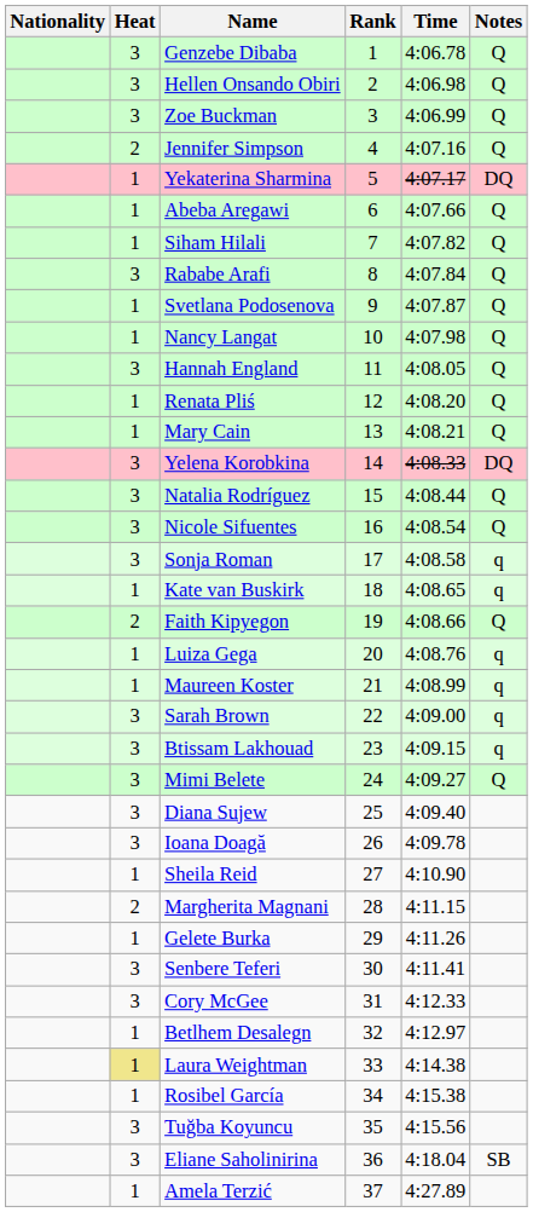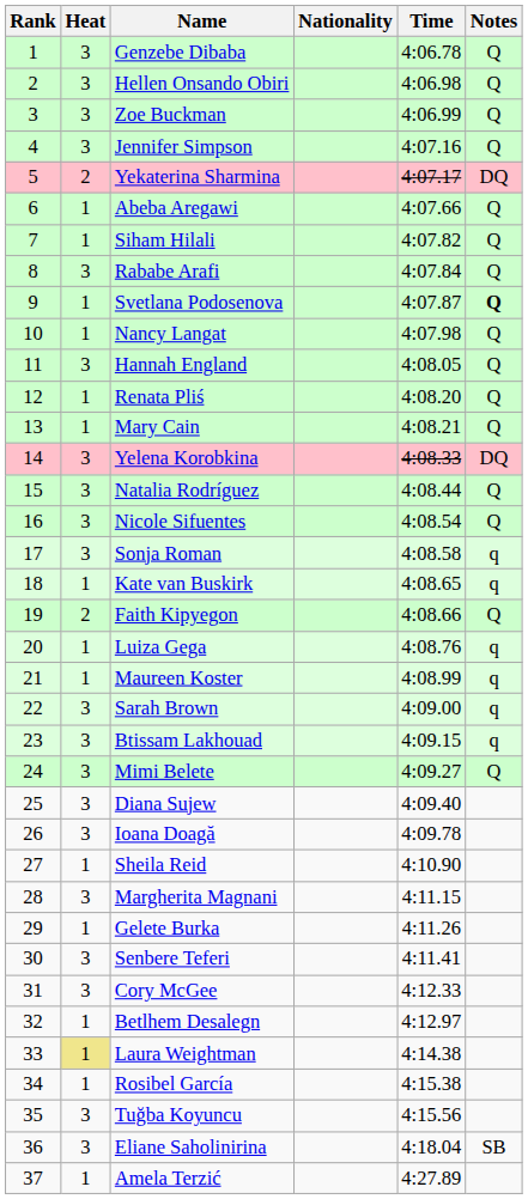 <table class="wikitable sortable" style="text-align:center">
 <tr>
-<th>Nationality</th>
+<th>Rank</th>
 <th>Heat</th>
 <th>Name</th>
-<th>Rank</th>
+<th>Nationality</th>
 <th>Time</th>
 <th>Notes</th>
 </tr>
 <tr bgcolor=ccffcc>
-<td align=left></td>
+<td>1</td>
 <td>3</td>
 <td align=left><a href='#'>Genzebe Dibaba</a></td>
-<td>1</td>
+<td align=left></td>
 <td>4:06.78</td>
 <td>Q</td>
 </tr>
 <tr bgcolor=ccffcc>
-<td align=left></td>
+<td>2</td>
 <td>3</td>
 <td align=left><a href='#'>Hellen Onsando Obiri</a></td>
-<td>2</td>
+<td align=left></td>
 <td>4:06.98</td>
 <td>Q</td>
 </tr>
 <tr bgcolor=ccffcc>
-<td align=left></td>
+<td>3</td>
 <td>3</td>
 <td align=left><a href='#'>Zoe Buckman</a></td>
-<td>3</td>
+<td align=left></td>
 <td>4:06.99</td>
 <td>Q</td>
 </tr>
 <tr bgcolor=ccffcc>
+<td>4</td>
+<td>3</td>
+<td align=left><a href='#'>Jennifer Simpson</a></td>
 <td align=left></td>
-<td>2</td>
-<td align=left><a href='#'>Jennifer Simpson</a></td>
-<td>4</td>
 <td>4:07.16</td>
 <td>Q</td>
 </tr>
 <tr bgcolor=pink>
+<td>5</td>
+<td>2</td>
+<td align=left><a href='#'>Yekaterina Sharmina</a></td>
 <td align=left></td>
-<td>1</td>
-<td align=left><a href='#'>Yekaterina Sharmina</a></td>
-<td>5</td>
 <td><s>4:07.17</s></td>
 <td>DQ</td>
 </tr>
 <tr bgcolor=ccffcc>
-<td align=left></td>
+<td>6</td>
 <td>1</td>
 <td align=left><a href='#'>Abeba Aregawi</a></td>
-<td>6</td>
+<td align=left></td>
 <td>4:07.66</td>
 <td>Q</td>
 </tr>
 <tr bgcolor=ccffcc>
-<td align=left></td>
+<td>7</td>
 <td>1</td>
 <td align=left><a href='#'>Siham Hilali</a></td>
-<td>7</td>
+<td align=left></td>
 <td>4:07.82</td>
 <td>Q</td>
 </tr>
 <tr bgcolor=ccffcc>
-<td align=left></td>
+<td>8</td>
 <td>3</td>
 <td align=left><a href='#'>Rababe Arafi</a></td>
-<td>8</td>
+<td align=left></td>
 <td>4:07.84</td>
 <td>Q</td>
 </tr>
 <tr bgcolor=ccffcc>
-<td align=left></td>
+<td>9</td>
 <td>1</td>
 <td align=left><a href='#'>Svetlana Podosenova</a></td>
-<td>9</td>
+<td align=left></td>
 <td>4:07.87</td>
-<td>Q</td>
+<td><strong>Q</strong></td>
 </tr>
 <tr bgcolor=ccffcc>
-<td align=left></td>
+<td>10</td>
 <td>1</td>
 <td align=left><a href='#'>Nancy Langat</a></td>
-<td>10</td>
+<td align=left></td>
 <td>4:07.98</td>
 <td>Q</td>
 </tr>
 <tr bgcolor=ccffcc>
-<td align=left></td>
+<td>11</td>
 <td>3</td>
 <td align=left><a href='#'>Hannah England</a></td>
-<td>11</td>
+<td align=left></td>
 <td>4:08.05</td>
 <td>Q</td>
 </tr>
 <tr bgcolor=ccffcc>
-<td align=left></td>
+<td>12</td>
 <td>1</td>
 <td align=left><a href='#'>Renata Pliś</a></td>
-<td>12</td>
+<td align=left></td>
 <td>4:08.20</td>
 <td>Q</td>
 </tr>
 <tr bgcolor=ccffcc>
-<td align=left></td>
+<td>13</td>
 <td>1</td>
 <td align=left><a href='#'>Mary Cain</a></td>
-<td>13</td>
+<td align=left></td>
 <td>4:08.21</td>
 <td>Q</td>
 </tr>
 <tr bgcolor=pink>
-<td align=left></td>
+<td>14</td>
 <td>3</td>
 <td align=left><a href='#'>Yelena Korobkina</a></td>
-<td>14</td>
+<td align=left></td>
 <td><s>4:08.33</s></td>
 <td>DQ</td>
 </tr>
 <tr bgcolor=ccffcc>
-<td align=left></td>
+<td>15</td>
 <td>3</td>
 <td align=left><a href='#'>Natalia Rodríguez</a></td>
-<td>15</td>
+<td align=left></td>
 <td>4:08.44</td>
 <td>Q</td>
 </tr>
 <tr bgcolor=ccffcc>
-<td align=left></td>
+<td>16</td>
 <td>3</td>
 <td align=left><a href='#'>Nicole Sifuentes</a></td>
-<td>16</td>
+<td align=left></td>
 <td>4:08.54</td>
 <td>Q</td>
 </tr>
 <tr bgcolor=ddffdd>
-<td align=left></td>
+<td>17</td>
 <td>3</td>
 <td align=left><a href='#'>Sonja Roman</a></td>
-<td>17</td>
+<td align=left></td>
 <td>4:08.58</td>
 <td>q</td>
 </tr>
 <tr bgcolor=ddffdd>
-<td align=left></td>
+<td>18</td>
 <td>1</td>
 <td align=left><a href='#'>Kate van Buskirk</a></td>
-<td>18</td>
+<td align=left></td>
 <td>4:08.65</td>
 <td>q</td>
 </tr>
 <tr bgcolor=ccffcc>
-<td align=left></td>
+<td>19</td>
 <td>2</td>
 <td align=left><a href='#'>Faith Kipyegon</a></td>
-<td>19</td>
+<td align=left></td>
 <td>4:08.66</td>
 <td>Q</td>
 </tr>
 <tr bgcolor=ddffdd>
-<td align=left></td>
+<td>20</td>
 <td>1</td>
 <td align=left><a href='#'>Luiza Gega</a></td>
-<td>20</td>
+<td align=left></td>
 <td>4:08.76</td>
 <td>q</td>
 </tr>
 <tr bgcolor=ddffdd>
-<td align=left></td>
+<td>21</td>
 <td>1</td>
 <td align=left><a href='#'>Maureen Koster</a></td>
-<td>21</td>
+<td align=left></td>
 <td>4:08.99</td>
 <td>q</td>
 </tr>
 <tr bgcolor=ddffdd>
-<td align=left></td>
+<td>22</td>
 <td>3</td>
 <td align=left><a href='#'>Sarah Brown</a></td>
-<td>22</td>
+<td align=left></td>
 <td>4:09.00</td>
 <td>q</td>
 </tr>
 <tr bgcolor=ddffdd>
-<td align=left></td>
+<td>23</td>
 <td>3</td>
 <td align=left><a href='#'>Btissam Lakhouad</a></td>
-<td>23</td>
+<td align=left></td>
 <td>4:09.15</td>
 <td>q</td>
 </tr>
 <tr bgcolor=ccffcc>
-<td align=left></td>
+<td>24</td>
 <td>3</td>
 <td align=left><a href='#'>Mimi Belete</a></td>
-<td>24</td>
+<td align=left></td>
 <td>4:09.27</td>
 <td>Q</td>
 </tr>
 <tr>
-<td align=left></td>
+<td>25</td>
 <td>3</td>
 <td align=left><a href='#'>Diana Sujew</a></td>
-<td>25</td>
+<td align=left></td>
 <td>4:09.40</td>
 <td></td>
 </tr>
 <tr>
-<td align=left></td>
+<td>26</td>
 <td>3</td>
 <td align=left><a href='#'>Ioana Doagă</a></td>
-<td>26</td>
+<td align=left></td>
 <td>4:09.78</td>
 <td></td>
 </tr>
 <tr>
-<td align=left></td>
+<td>27</td>
 <td>1</td>
 <td align=left><a href='#'>Sheila Reid</a></td>
-<td>27</td>
+<td align=left></td>
 <td>4:10.90</td>
 <td></td>
 </tr>
 <tr>
+<td>28</td>
+<td>3</td>
+<td align=left><a href='#'>Margherita Magnani</a></td>
 <td align=left></td>
-<td>2</td>
-<td align=left><a href='#'>Margherita Magnani</a></td>
-<td>28</td>
 <td>4:11.15</td>
 <td></td>
 </tr>
 <tr>
-<td align=left></td>
+<td>29</td>
 <td>1</td>
 <td align=left><a href='#'>Gelete Burka</a></td>
-<td>29</td>
+<td align=left></td>
 <td>4:11.26</td>
 <td></td>
 </tr>
 <tr>
-<td align=left></td>
+<td>30</td>
 <td>3</td>
 <td align=left><a href='#'>Senbere Teferi</a></td>
-<td>30</td>
+<td align=left></td>
 <td>4:11.41</td>
 <td></td>
 </tr>
 <tr>
-<td align=left></td>
+<td>31</td>
 <td>3</td>
 <td align=left><a href='#'>Cory McGee</a></td>
-<td>31</td>
+<td align=left></td>
 <td>4:12.33</td>
 <td></td>
 </tr>
 <tr>
-<td align=left></td>
+<td>32</td>
 <td>1</td>
 <td align=left><a href='#'>Betlhem Desalegn</a></td>
-<td>32</td>
+<td align=left></td>
 <td>4:12.97</td>
 <td></td>
 </tr>
 <tr>
-<td align=left></td>
+<td>33</td>
 <td style="background: khaki;">1</td>
 <td align=left><a href='#'>Laura Weightman</a></td>
-<td>33</td>
+<td align=left></td>
 <td>4:14.38</td>
 <td></td>
 </tr>
 <tr>
-<td align=left></td>
+<td>34</td>
 <td>1</td>
 <td align=left><a href='#'>Rosibel García</a></td>
-<td>34</td>
+<td align=left></td>
 <td>4:15.38</td>
 <td><strong></strong></td>
 </tr>
 <tr>
-<td align=left></td>
+<td>35</td>
 <td>3</td>
 <td align=left><a href='#'>Tuğba Koyuncu</a></td>
-<td>35</td>
+<td align=left></td>
 <td>4:15.56</td>
 <td></td>
 </tr>
 <tr>
-<td align=left></td>
+<td>36</td>
 <td>3</td>
 <td align=left><a href='#'>Eliane Saholinirina</a></td>
-<td>36</td>
+<td align=left></td>
 <td>4:18.04</td>
 <td>SB</td>
 </tr>
 <tr>
-<td align=left></td>
+<td>37</td>
 <td>1</td>
 <td align=left><a href='#'>Amela Terzić</a></td>
-<td>37</td>
+<td align=left></td>
 <td>4:27.89</td>
 <td></td>
 </tr>
 </table>
